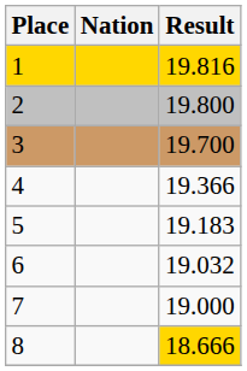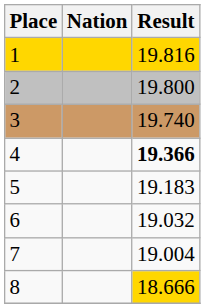 <table class="wikitable">
 <tr>
 <th>Place</th>
 <th>Nation</th>
 <th>Result</th>
 </tr>
 <tr bgcolor=gold>
 <td>1</td>
 <td></td>
 <td>19.816</td>
 </tr>
 <tr bgcolor=silver>
 <td>2</td>
 <td></td>
 <td>19.800</td>
 </tr>
 <tr bgcolor=cc9966>
 <td>3</td>
 <td></td>
-<td>19.700</td>
+<td>19.740</td>
 </tr>
 <tr>
 <td>4</td>
 <td></td>
-<td>19.366</td>
+<td><strong>19.366</strong></td>
 </tr>
 <tr>
 <td>5</td>
 <td></td>
 <td>19.183</td>
 </tr>
 <tr>
 <td>6</td>
 <td></td>
 <td>19.032</td>
 </tr>
 <tr>
 <td>7</td>
 <td></td>
-<td>19.000</td>
+<td>19.004</td>
 </tr>
 <tr>
 <td>8</td>
 <td></td>
 <td style="background: gold;">18.666</td>
 </tr>
 <tr>
 </tr>
 </table>
